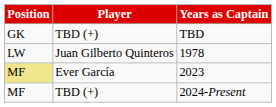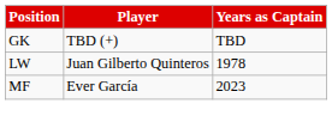 <table class="wikitable sortable">
 <tr>
 <th style="background:#d00; color:#fff;" scope="col">Position</th>
 <th style="background:#d00; color:#fff;" scope="col">Player</th>
 <th style="background:#d00; color:#fff;" scope="col">Years as Captain</th>
 </tr>
 <tr>
 <td>GK</td>
 <td> TBD (+)</td>
 <td>TBD</td>
 </tr>
 <tr>
 <td>LW</td>
 <td> Juan Gilberto Quinteros</td>
 <td>1978</td>
 </tr>
 <tr>
-<td style="background: khaki;">MF</td>
+<td>MF</td>
 <td> Ever García</td>
 <td>2023</td>
 </tr>
-<tr>
-<td>MF</td>
-<td> TBD (+)</td>
-<td>2024-<em>Present</em></td>
-</tr>
 </table>
